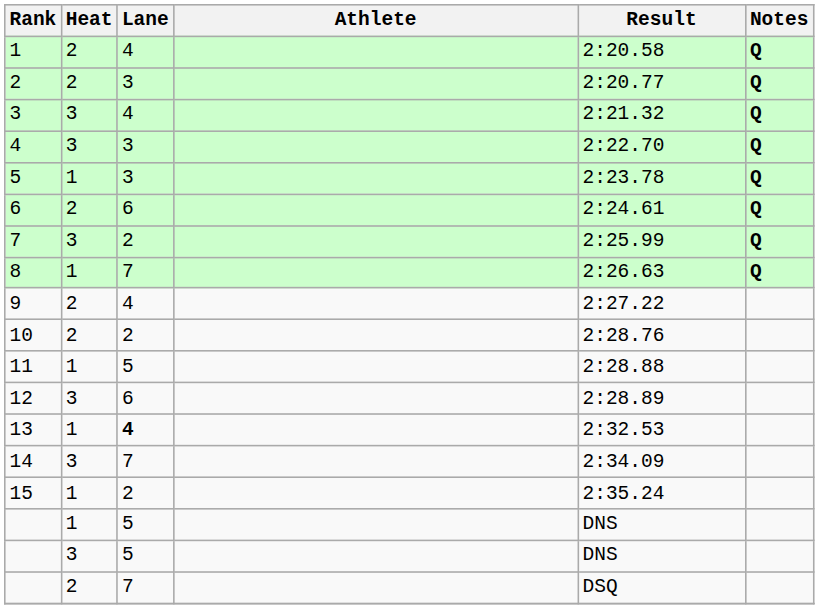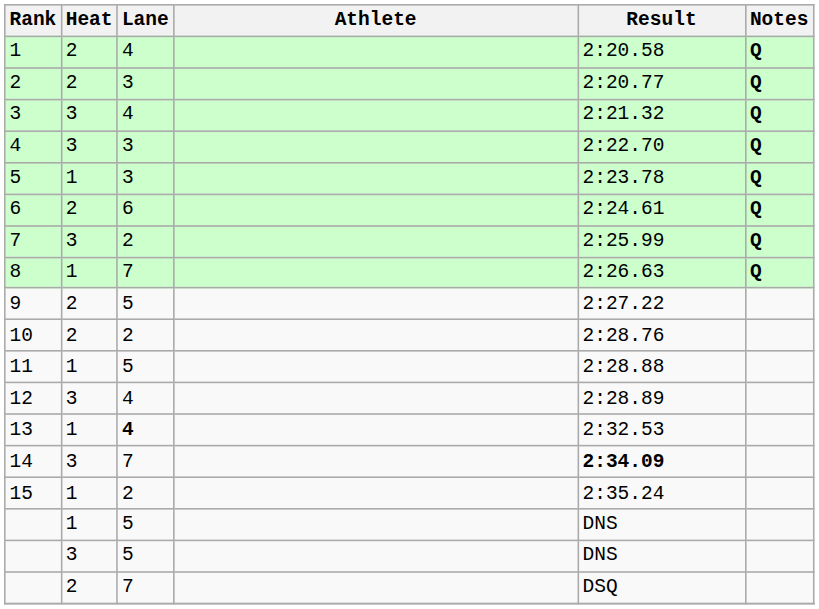 <table class="wikitable" style="font-size:95%" style="width:35em;" style="text-align:center">
 <tr>
 <th>Rank</th>
 <th>Heat</th>
 <th>Lane</th>
 <th width=250>Athlete</th>
 <th width=100>Result</th>
 <th>Notes</th>
 </tr>
 <tr bgcolor=ccffcc>
 <td>1</td>
 <td>2</td>
 <td>4</td>
 <td align=left></td>
 <td>2:20.58</td>
 <td><strong>Q</strong></td>
 </tr>
 <tr bgcolor=ccffcc>
 <td>2</td>
 <td>2</td>
 <td>3</td>
 <td align=left></td>
 <td>2:20.77</td>
 <td><strong>Q</strong></td>
 </tr>
 <tr bgcolor=ccffcc>
 <td>3</td>
 <td>3</td>
 <td>4</td>
 <td align=left></td>
 <td>2:21.32</td>
 <td><strong>Q</strong></td>
 </tr>
 <tr bgcolor=ccffcc>
 <td>4</td>
 <td>3</td>
 <td>3</td>
 <td align=left></td>
 <td>2:22.70</td>
 <td><strong>Q</strong></td>
 </tr>
 <tr bgcolor=ccffcc>
 <td>5</td>
 <td>1</td>
 <td>3</td>
 <td align=left></td>
 <td>2:23.78</td>
 <td><strong>Q</strong></td>
 </tr>
 <tr bgcolor=ccffcc>
 <td>6</td>
 <td>2</td>
 <td>6</td>
 <td align=left></td>
 <td>2:24.61</td>
 <td><strong>Q</strong></td>
 </tr>
 <tr bgcolor=ccffcc>
 <td>7</td>
 <td>3</td>
 <td>2</td>
 <td align=left></td>
 <td>2:25.99</td>
 <td><strong>Q</strong></td>
 </tr>
 <tr bgcolor=ccffcc>
 <td>8</td>
 <td>1</td>
 <td>7</td>
 <td align=left></td>
 <td>2:26.63</td>
 <td><strong>Q</strong></td>
 </tr>
 <tr>
 <td>9</td>
 <td>2</td>
-<td>4</td>
+<td>5</td>
 <td align=left></td>
 <td>2:27.22</td>
 <td></td>
 </tr>
 <tr>
 <td>10</td>
 <td>2</td>
 <td>2</td>
 <td align=left></td>
 <td>2:28.76</td>
 <td></td>
 </tr>
 <tr>
 <td>11</td>
 <td>1</td>
 <td>5</td>
 <td align=left></td>
 <td>2:28.88</td>
 <td></td>
 </tr>
 <tr>
 <td>12</td>
 <td>3</td>
-<td>6</td>
+<td>4</td>
 <td align=left></td>
 <td>2:28.89</td>
 <td></td>
 </tr>
 <tr>
 <td>13</td>
 <td>1</td>
 <td><strong>4</strong></td>
 <td align=left></td>
 <td>2:32.53</td>
 <td></td>
 </tr>
 <tr>
 <td>14</td>
 <td>3</td>
 <td>7</td>
 <td align=left></td>
-<td>2:34.09</td>
+<td><strong>2:34.09</strong></td>
 <td></td>
 </tr>
 <tr>
 <td>15</td>
 <td>1</td>
 <td>2</td>
 <td align=left></td>
 <td>2:35.24</td>
 <td></td>
 </tr>
 <tr>
 <td></td>
 <td>1</td>
 <td>5</td>
 <td align=left></td>
 <td>DNS</td>
 <td></td>
 </tr>
 <tr>
 <td></td>
 <td>3</td>
 <td>5</td>
 <td align=left></td>
 <td>DNS</td>
 <td></td>
 </tr>
 <tr>
 <td></td>
 <td>2</td>
 <td>7</td>
 <td align=left></td>
 <td>DSQ</td>
 <td></td>
 </tr>
 <tr>
 </tr>
 </table>
